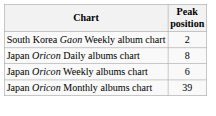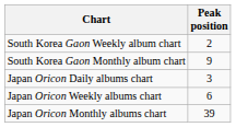 <table class="wikitable sortable">
 <tr>
 <th>Chart</th>
 <th>Peak<br>position</th>
 </tr>
 <tr>
 <td>South Korea <em>Gaon</em> Weekly album chart</td>
 <td align="center">2</td>
 </tr>
 <tr>
+<td>South Korea <em>Gaon</em> Monthly album chart</td>
+<td align="center">9</td>
+</tr>
+<tr>
 <td>Japan <em>Oricon</em> Daily albums chart</td>
-<td align="center">8</td>
+<td align="center">3</td>
 </tr>
 <tr>
 <td>Japan <em>Oricon</em> Weekly albums chart</td>
 <td align="center">6</td>
 </tr>
 <tr>
 <td>Japan <em>Oricon</em> Monthly albums chart</td>
 <td align="center">39</td>
 </tr>
 </table>
